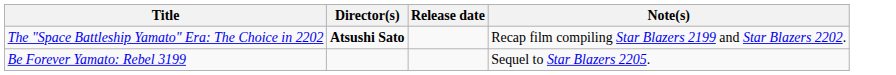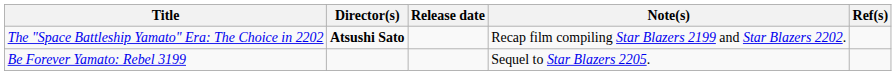 <table class="wikitable sortable">
 <tr>
 <th scope="col">Title</th>
 <th scope="col">Director(s)</th>
 <th scope="col">Release date</th>
 <th scope="col" class="unsortable">Note(s)</th>
+<th scope="col" class="unsortable">Ref(s)</th>
 </tr>
 <tr>
 <td><em><a href='#'>The "Space Battleship Yamato" Era: The Choice in 2202</a></em></td>
 <td><strong>Atsushi Sato</strong></td>
 <td></td>
 <td>Recap film compiling <em><a href='#'>Star Blazers 2199</a></em> and <em><a href='#'>Star Blazers 2202</a></em>.</td>
+<td style="text-align:center"></td>
 </tr>
 <tr>
 <td><em><a href='#'>Be Forever Yamato: Rebel 3199</a></em></td>
 <td></td>
 <td></td>
 <td>Sequel to <em><a href='#'>Star Blazers 2205</a></em>.</td>
+<td style="text-align:center"></td>
 </tr>
 </table>
